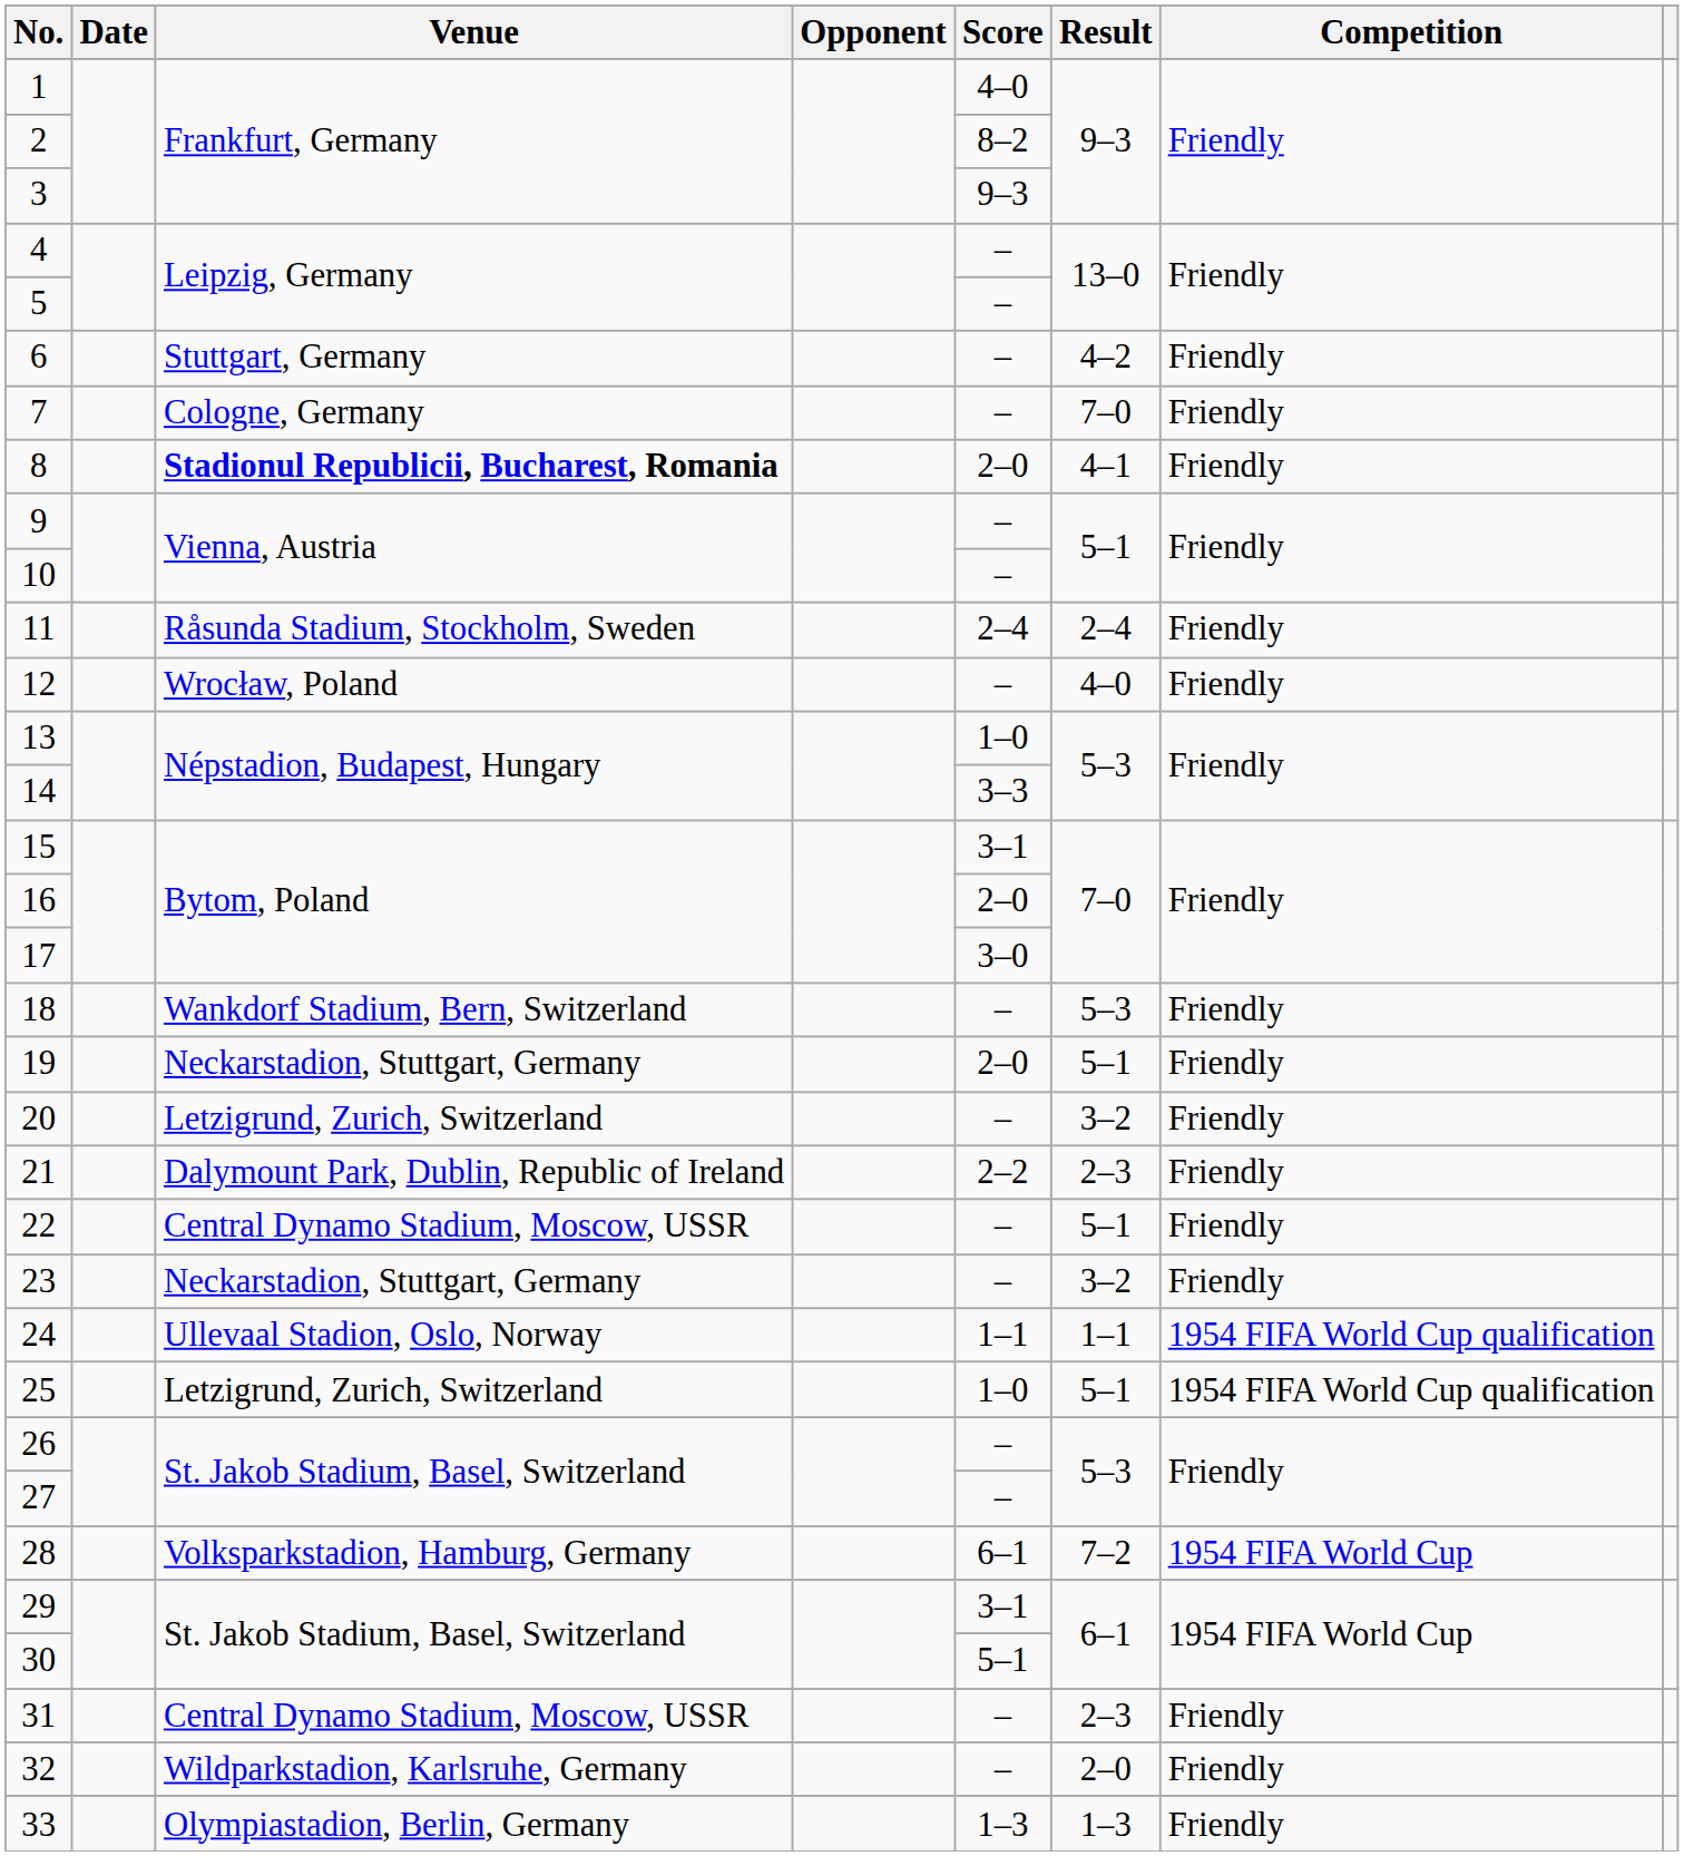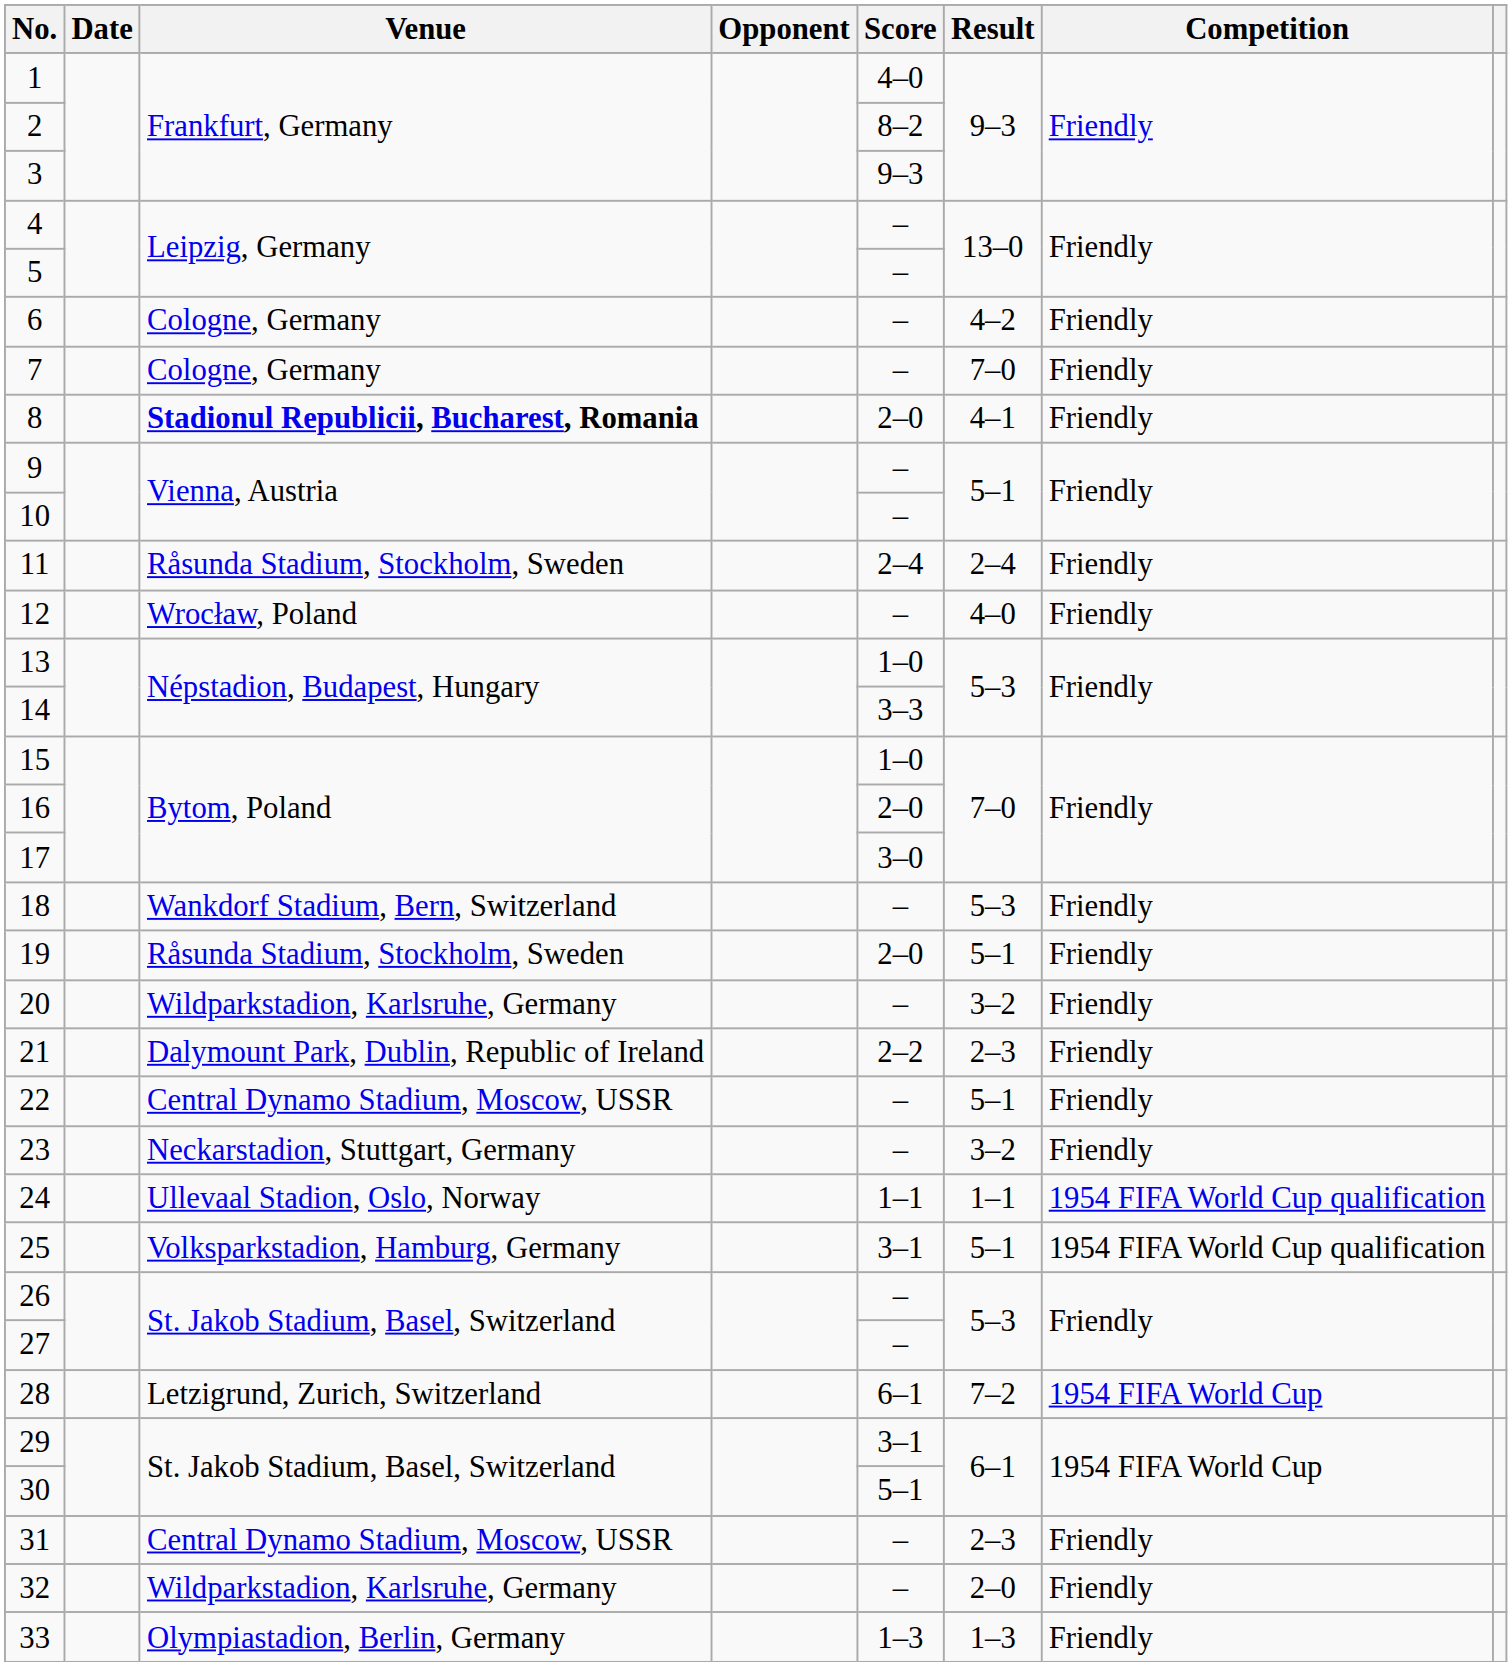 <table class="wikitable sortable">
 <tr>
 <th scope="col">No.</th>
 <th scope="col">Date</th>
 <th scope="col">Venue</th>
 <th scope="col">Opponent</th>
 <th scope="col">Score</th>
 <th scope="col">Result</th>
 <th scope="col">Competition</th>
 <th scope="col" class="unsortable"></th>
 </tr>
 <tr>
 <td style="text-align:center">1</td>
 <td rowspan="3"></td>
 <td rowspan="3"><a href='#'>Frankfurt</a>, Germany</td>
 <td rowspan="3"></td>
 <td style="text-align:center">4–0</td>
 <td rowspan="3" style="text-align:center">9–3</td>
 <td rowspan="3"><a href='#'>Friendly</a></td>
 <td rowspan="3"></td>
 </tr>
 <tr>
 <td style="text-align:center">2</td>
 <td style="text-align:center">8–2</td>
 </tr>
 <tr>
 <td style="text-align:center">3</td>
 <td style="text-align:center">9–3</td>
 </tr>
 <tr>
 <td style="text-align:center">4</td>
 <td rowspan="2"></td>
 <td rowspan="2"><a href='#'>Leipzig</a>, Germany</td>
 <td rowspan="2"></td>
 <td style="text-align:center">–</td>
 <td rowspan="2" style="text-align:center">13–0</td>
 <td rowspan="2">Friendly</td>
 <td rowspan="2"></td>
 </tr>
 <tr>
 <td style="text-align:center">5</td>
 <td style="text-align:center">–</td>
 </tr>
 <tr>
 <td style="text-align:center">6</td>
 <td></td>
-<td><a href='#'>Stuttgart</a>, Germany</td>
+<td><a href='#'>Cologne</a>, Germany</td>
 <td></td>
 <td style="text-align:center">–</td>
 <td style="text-align:center">4–2</td>
 <td>Friendly</td>
 <td></td>
 </tr>
 <tr>
 <td style="text-align:center">7</td>
 <td></td>
 <td><a href='#'>Cologne</a>, Germany</td>
 <td></td>
 <td style="text-align:center">–</td>
 <td style="text-align:center">7–0</td>
 <td>Friendly</td>
 <td></td>
 </tr>
 <tr>
 <td style="text-align:center">8</td>
 <td></td>
 <td><strong><a href='#'>Stadionul Republicii</a>, <a href='#'>Bucharest</a>, Romania</strong></td>
 <td></td>
 <td style="text-align:center">2–0</td>
 <td style="text-align:center">4–1</td>
 <td>Friendly</td>
 <td></td>
 </tr>
 <tr>
 <td style="text-align:center">9</td>
 <td rowspan="2"></td>
 <td rowspan="2"><a href='#'>Vienna</a>, Austria</td>
 <td rowspan="2"></td>
 <td style="text-align:center">–</td>
 <td rowspan="2" style="text-align:center">5–1</td>
 <td rowspan="2">Friendly</td>
 <td rowspan="2"></td>
 </tr>
 <tr>
 <td style="text-align:center">10</td>
 <td style="text-align:center">–</td>
 </tr>
 <tr>
 <td style="text-align:center">11</td>
 <td></td>
 <td><a href='#'>Råsunda Stadium</a>, <a href='#'>Stockholm</a>, Sweden</td>
 <td></td>
 <td style="text-align:center">2–4</td>
 <td style="text-align:center">2–4</td>
 <td>Friendly</td>
 <td></td>
 </tr>
 <tr>
 <td style="text-align:center">12</td>
 <td></td>
 <td><a href='#'>Wrocław</a>, Poland</td>
 <td></td>
 <td style="text-align:center">–</td>
 <td style="text-align:center">4–0</td>
 <td>Friendly</td>
 <td></td>
 </tr>
 <tr>
 <td style="text-align:center">13</td>
 <td rowspan="2"></td>
 <td rowspan="2"><a href='#'>Népstadion</a>, <a href='#'>Budapest</a>, Hungary</td>
 <td rowspan="2"></td>
 <td style="text-align:center">1–0</td>
 <td rowspan="2" style="text-align:center">5–3</td>
 <td rowspan="2">Friendly</td>
 <td rowspan="2"></td>
 </tr>
 <tr>
 <td style="text-align:center">14</td>
 <td style="text-align:center">3–3</td>
 </tr>
 <tr>
 <td style="text-align:center">15</td>
 <td rowspan="3"></td>
 <td rowspan="3"><a href='#'>Bytom</a>, Poland</td>
 <td rowspan="3"></td>
-<td style="text-align:center">3–1</td>
+<td style="text-align:center">1–0</td>
 <td rowspan="3" style="text-align:center">7–0</td>
 <td rowspan="3">Friendly</td>
 <td rowspan="3"></td>
 </tr>
 <tr>
 <td style="text-align:center">16</td>
 <td style="text-align:center">2–0</td>
 </tr>
 <tr>
 <td style="text-align:center">17</td>
 <td style="text-align:center">3–0</td>
 </tr>
 <tr>
 <td style="text-align:center">18</td>
 <td></td>
 <td><a href='#'>Wankdorf Stadium</a>, <a href='#'>Bern</a>, Switzerland</td>
 <td></td>
 <td style="text-align:center">–</td>
 <td style="text-align:center">5–3</td>
 <td>Friendly</td>
 <td></td>
 </tr>
 <tr>
 <td style="text-align:center">19</td>
 <td></td>
-<td><a href='#'>Neckarstadion</a>, Stuttgart, Germany</td>
+<td><a href='#'>Råsunda Stadium</a>, <a href='#'>Stockholm</a>, Sweden</td>
 <td></td>
 <td style="text-align:center">2–0</td>
 <td style="text-align:center">5–1</td>
 <td>Friendly</td>
 <td></td>
 </tr>
 <tr>
 <td style="text-align:center">20</td>
 <td></td>
-<td><a href='#'>Letzigrund</a>, <a href='#'>Zurich</a>, Switzerland</td>
+<td><a href='#'>Wildparkstadion</a>, <a href='#'>Karlsruhe</a>, Germany</td>
 <td></td>
 <td style="text-align:center">–</td>
 <td style="text-align:center">3–2</td>
 <td>Friendly</td>
 <td></td>
 </tr>
 <tr>
 <td style="text-align:center">21</td>
 <td></td>
 <td><a href='#'>Dalymount Park</a>, <a href='#'>Dublin</a>, Republic of Ireland</td>
 <td></td>
 <td style="text-align:center">2–2</td>
 <td style="text-align:center">2–3</td>
 <td>Friendly</td>
 <td></td>
 </tr>
 <tr>
 <td style="text-align:center">22</td>
 <td></td>
 <td><a href='#'>Central Dynamo Stadium</a>, <a href='#'>Moscow</a>, USSR</td>
 <td></td>
 <td style="text-align:center">–</td>
 <td style="text-align:center">5–1</td>
 <td>Friendly</td>
 <td></td>
 </tr>
 <tr>
 <td style="text-align:center">23</td>
 <td></td>
 <td><a href='#'>Neckarstadion</a>, Stuttgart, Germany</td>
 <td></td>
 <td style="text-align:center">–</td>
 <td style="text-align:center">3–2</td>
 <td>Friendly</td>
 <td></td>
 </tr>
 <tr>
 <td style="text-align:center">24</td>
 <td></td>
 <td><a href='#'>Ullevaal Stadion</a>, <a href='#'>Oslo</a>, Norway</td>
 <td></td>
 <td style="text-align:center">1–1</td>
 <td style="text-align:center">1–1</td>
 <td><a href='#'>1954 FIFA World Cup qualification</a></td>
 <td></td>
 </tr>
 <tr>
 <td style="text-align:center">25</td>
 <td></td>
-<td>Letzigrund, Zurich, Switzerland</td>
+<td><a href='#'>Volksparkstadion</a>, <a href='#'>Hamburg</a>, Germany</td>
 <td></td>
-<td style="text-align:center">1–0</td>
+<td style="text-align:center">3–1</td>
 <td style="text-align:center">5–1</td>
 <td>1954 FIFA World Cup qualification</td>
 <td></td>
 </tr>
 <tr>
 <td style="text-align:center">26</td>
 <td rowspan="2"></td>
 <td rowspan="2"><a href='#'>St. Jakob Stadium</a>, <a href='#'>Basel</a>, Switzerland</td>
 <td rowspan="2"></td>
 <td style="text-align:center">–</td>
 <td rowspan="2" style="text-align:center">5–3</td>
 <td rowspan="2">Friendly</td>
 <td rowspan="2"></td>
 </tr>
 <tr>
 <td style="text-align:center">27</td>
 <td style="text-align:center">–</td>
 </tr>
 <tr>
 <td style="text-align:center">28</td>
 <td></td>
-<td><a href='#'>Volksparkstadion</a>, <a href='#'>Hamburg</a>, Germany</td>
+<td>Letzigrund, Zurich, Switzerland</td>
 <td></td>
 <td style="text-align:center">6–1</td>
 <td style="text-align:center">7–2</td>
 <td><a href='#'>1954 FIFA World Cup</a></td>
 <td></td>
 </tr>
 <tr>
 <td style="text-align:center">29</td>
 <td rowspan="2"></td>
 <td rowspan="2">St. Jakob Stadium, Basel, Switzerland</td>
 <td rowspan="2"></td>
 <td style="text-align:center">3–1</td>
 <td rowspan="2" style="text-align:center">6–1</td>
 <td rowspan="2">1954 FIFA World Cup</td>
 <td rowspan="2"></td>
 </tr>
 <tr>
 <td style="text-align:center">30</td>
 <td style="text-align:center">5–1</td>
 </tr>
 <tr>
 <td style="text-align:center">31</td>
 <td></td>
 <td><a href='#'>Central Dynamo Stadium</a>, <a href='#'>Moscow</a>, USSR</td>
 <td></td>
 <td style="text-align:center">–</td>
 <td style="text-align:center">2–3</td>
 <td>Friendly</td>
 <td></td>
 </tr>
 <tr>
 <td style="text-align:center">32</td>
 <td></td>
 <td><a href='#'>Wildparkstadion</a>, <a href='#'>Karlsruhe</a>, Germany</td>
 <td></td>
 <td style="text-align:center">–</td>
 <td style="text-align:center">2–0</td>
 <td>Friendly</td>
 <td></td>
 </tr>
 <tr>
 <td style="text-align:center">33</td>
 <td></td>
 <td><a href='#'>Olympiastadion</a>, <a href='#'>Berlin</a>, Germany</td>
 <td></td>
 <td style="text-align:center">1–3</td>
 <td style="text-align:center">1–3</td>
 <td>Friendly</td>
 <td></td>
 </tr>
 </table>
